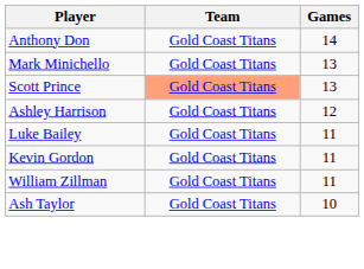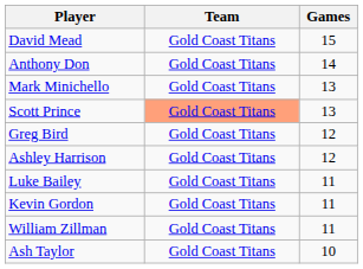 <table class="wikitable" style="text-align:center;">
 <tr>
 <th style="width:9em">Player</th>
 <th style="width:10em">Team</th>
 <th style="width:3.5em">Games</th>
+</tr>
+<tr>
+<td style="text-align:left;"><a href='#'>David Mead</a></td>
+<td> <a href='#'>Gold Coast Titans</a></td>
+<td>15</td>
 </tr>
 <tr>
 <td style="text-align:left;"><a href='#'>Anthony Don</a></td>
 <td> <a href='#'>Gold Coast Titans</a></td>
 <td>14</td>
 </tr>
 <tr>
 <td style="text-align:left;"><a href='#'>Mark Minichello</a></td>
 <td> <a href='#'>Gold Coast Titans</a></td>
 <td>13</td>
 </tr>
 <tr>
 <td style="text-align:left;"><a href='#'>Scott Prince</a></td>
 <td style="background: lightsalmon;"> <a href='#'>Gold Coast Titans</a></td>
 <td>13</td>
+</tr>
+<tr>
+<td style="text-align:left;"><a href='#'>Greg Bird</a></td>
+<td> <a href='#'>Gold Coast Titans</a></td>
+<td>12</td>
 </tr>
 <tr>
 <td style="text-align:left;"><a href='#'>Ashley Harrison</a></td>
 <td> <a href='#'>Gold Coast Titans</a></td>
 <td>12</td>
 </tr>
 <tr>
 <td style="text-align:left;"><a href='#'>Luke Bailey</a></td>
 <td> <a href='#'>Gold Coast Titans</a></td>
 <td>11</td>
 </tr>
 <tr>
 <td style="text-align:left;"><a href='#'>Kevin Gordon</a></td>
 <td> <a href='#'>Gold Coast Titans</a></td>
 <td>11</td>
 </tr>
 <tr>
 <td style="text-align:left;"><a href='#'>William Zillman</a></td>
 <td> <a href='#'>Gold Coast Titans</a></td>
 <td>11</td>
 </tr>
 <tr>
 <td style="text-align:left;"><a href='#'>Ash Taylor</a></td>
 <td> <a href='#'>Gold Coast Titans</a></td>
 <td>10</td>
 </tr>
 </table>
